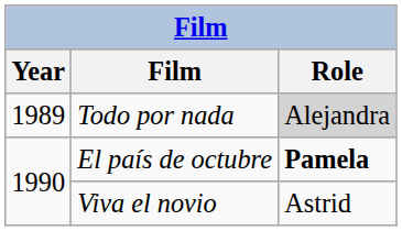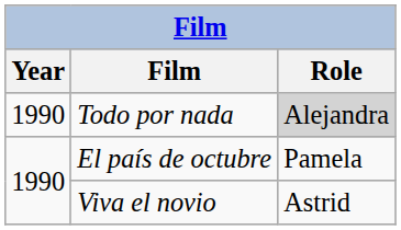 <table class="wikitable" style="font-size: 95%;">
 <tr>
 <th colspan="5" style="background: LightSteelBlue;"><a href='#'>Film</a></th>
 </tr>
 <tr>
 <th>Year</th>
 <th>Film</th>
 <th>Role</th>
 </tr>
 <tr>
-<td>1989</td>
+<td>1990</td>
 <td><em>Todo por nada</em></td>
 <td style="background: lightgrey;">Alejandra</td>
 </tr>
 <tr>
 <td rowspan="2">1990</td>
 <td><em>El país de octubre</em></td>
-<td><strong>Pamela</strong></td>
+<td>Pamela</td>
 </tr>
 <tr>
 <td><em>Viva el novio</em></td>
 <td>Astrid</td>
 </tr>
 </table>
